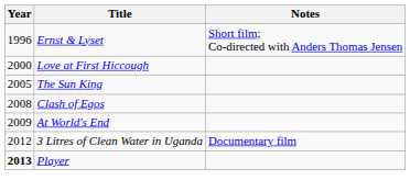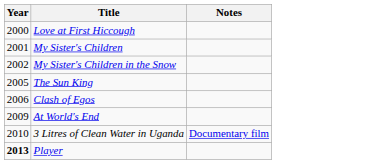 <table class="wikitable sortable">
 <tr>
 <th>Year</th>
 <th>Title</th>
 <th class="unsortable">Notes</th>
 </tr>
 <tr>
-<td>1996</td>
-<td><em><a href='#'>Ernst & Lyset</a></em></td>
-<td><a href='#'>Short film</a>;<br>Co-directed with <a href='#'>Anders Thomas Jensen</a></td>
+<td>2000</td>
+<td><em><a href='#'>Love at First Hiccough</a></em></td>
+<td></td>
 </tr>
 <tr>
-<td>2000</td>
-<td><em><a href='#'>Love at First Hiccough</a></em></td>
+<td>2001</td>
+<td><em><a href='#'>My Sister's Children</a></em></td>
+<td></td>
+</tr>
+<tr>
+<td>2002</td>
+<td><em><a href='#'>My Sister's Children in the Snow</a></em></td>
 <td></td>
 </tr>
 <tr>
 <td>2005</td>
 <td><em><a href='#'>The Sun King</a></em></td>
 <td></td>
 </tr>
 <tr>
-<td>2008</td>
+<td>2006</td>
 <td><em><a href='#'>Clash of Egos</a></em></td>
 <td></td>
 </tr>
 <tr>
 <td>2009</td>
 <td><em><a href='#'>At World's End</a></em></td>
 <td></td>
 </tr>
 <tr>
-<td>2012</td>
+<td>2010</td>
 <td><em>3 Litres of Clean Water in Uganda</em></td>
 <td><a href='#'>Documentary film</a></td>
 </tr>
 <tr>
 <td><strong>2013</strong></td>
 <td><em><a href='#'>Player</a></em></td>
 <td></td>
 </tr>
 </table>
